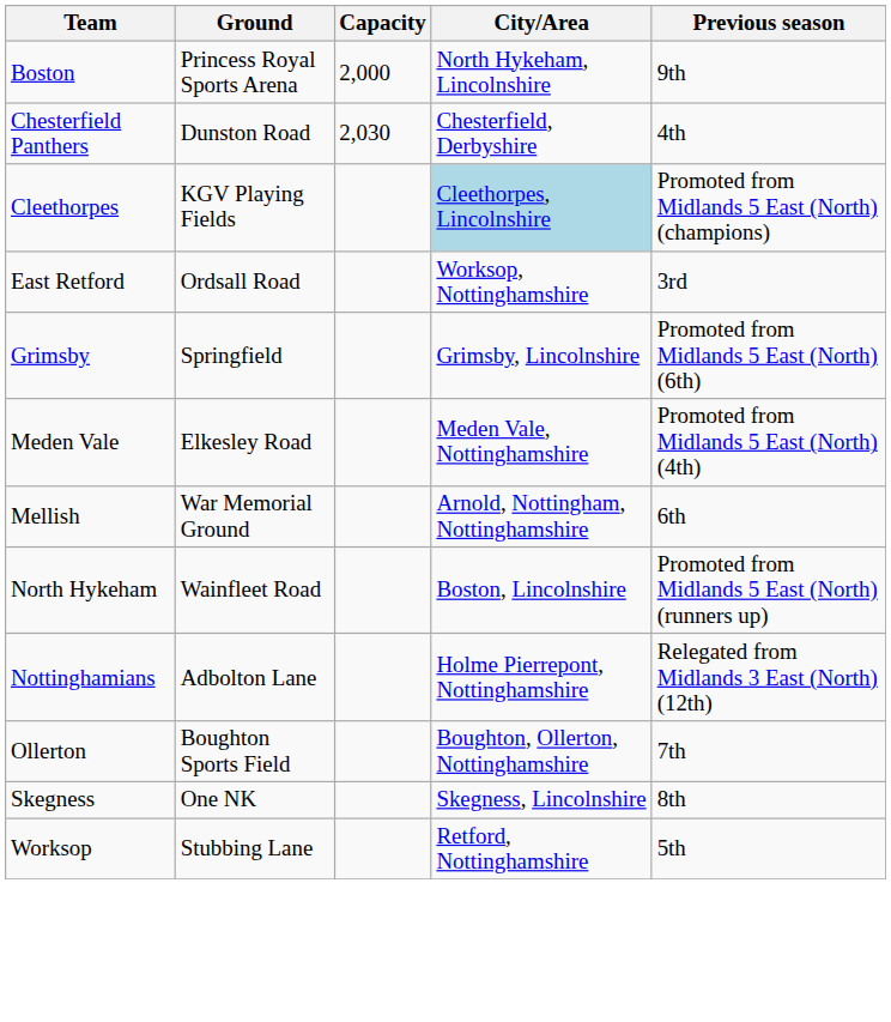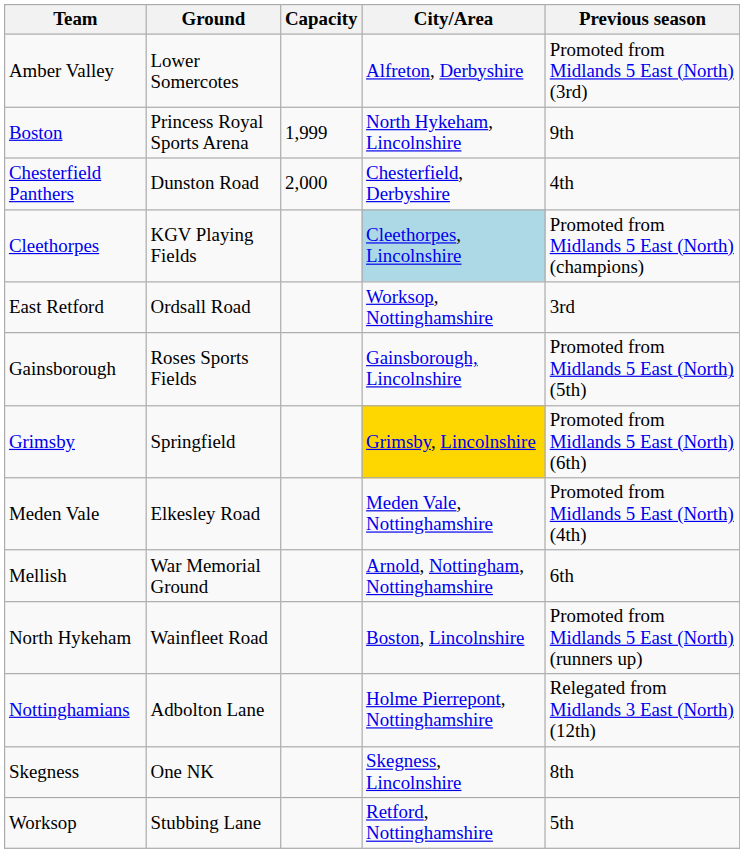 <table class="wikitable sortable" width=100%>
 <tr>
 <th>Team</th>
 <th>Ground</th>
 <th>Capacity</th>
 <th>City/Area</th>
 <th>Previous season</th>
 </tr>
 <tr>
+<td>Amber Valley</td>
+<td>Lower Somercotes</td>
+<td></td>
+<td><a href='#'>Alfreton</a>, <a href='#'>Derbyshire</a></td>
+<td>Promoted from <a href='#'>Midlands 5 East (North)</a> (3rd)</td>
+</tr>
+<tr>
 <td><a href='#'>Boston</a></td>
 <td>Princess Royal Sports Arena</td>
-<td>2,000</td>
+<td>1,999</td>
 <td><a href='#'>North Hykeham</a>, <a href='#'>Lincolnshire</a></td>
 <td>9th</td>
 </tr>
 <tr>
 <td><a href='#'>Chesterfield Panthers</a></td>
 <td>Dunston Road</td>
-<td>2,030</td>
+<td>2,000</td>
 <td><a href='#'>Chesterfield</a>, <a href='#'>Derbyshire</a></td>
 <td>4th</td>
 </tr>
 <tr>
 <td><a href='#'>Cleethorpes</a></td>
 <td>KGV Playing Fields</td>
 <td></td>
 <td style="background: lightblue;"><a href='#'>Cleethorpes</a>, <a href='#'>Lincolnshire</a></td>
 <td>Promoted from <a href='#'>Midlands 5 East (North)</a> (champions)</td>
 </tr>
 <tr>
 <td>East Retford</td>
 <td>Ordsall Road</td>
 <td></td>
 <td><a href='#'>Worksop</a>, <a href='#'>Nottinghamshire</a></td>
 <td>3rd</td>
 </tr>
 <tr>
+<td>Gainsborough</td>
+<td>Roses Sports Fields</td>
+<td></td>
+<td><a href='#'>Gainsborough, Lincolnshire</a></td>
+<td>Promoted from <a href='#'>Midlands 5 East (North)</a> (5th)</td>
+</tr>
+<tr>
 <td><a href='#'>Grimsby</a></td>
 <td>Springfield</td>
 <td></td>
-<td><a href='#'>Grimsby</a>, <a href='#'>Lincolnshire</a></td>
+<td style="background: gold;"><a href='#'>Grimsby</a>, <a href='#'>Lincolnshire</a></td>
 <td>Promoted from <a href='#'>Midlands 5 East (North)</a> (6th)</td>
 </tr>
 <tr>
 <td>Meden Vale</td>
 <td>Elkesley Road</td>
 <td></td>
 <td><a href='#'>Meden Vale</a>, <a href='#'>Nottinghamshire</a></td>
 <td>Promoted from <a href='#'>Midlands 5 East (North)</a> (4th)</td>
 </tr>
 <tr>
 <td>Mellish</td>
 <td>War Memorial Ground</td>
 <td></td>
 <td><a href='#'>Arnold</a>, <a href='#'>Nottingham</a>, <a href='#'>Nottinghamshire</a></td>
 <td>6th</td>
 </tr>
 <tr>
 <td>North Hykeham</td>
 <td>Wainfleet Road</td>
 <td></td>
 <td><a href='#'>Boston</a>, <a href='#'>Lincolnshire</a></td>
 <td>Promoted from <a href='#'>Midlands 5 East (North)</a> (runners up)</td>
 </tr>
 <tr>
 <td><a href='#'>Nottinghamians</a></td>
 <td>Adbolton Lane</td>
 <td></td>
 <td><a href='#'>Holme Pierrepont</a>, <a href='#'>Nottinghamshire</a></td>
 <td>Relegated from <a href='#'>Midlands 3 East (North)</a> (12th)</td>
 </tr>
 <tr>
-<td>Ollerton</td>
-<td>Boughton Sports Field</td>
-<td></td>
-<td><a href='#'>Boughton</a>, <a href='#'>Ollerton</a>, <a href='#'>Nottinghamshire</a></td>
-<td>7th</td>
-</tr>
-<tr>
 <td>Skegness</td>
 <td>One NK</td>
 <td></td>
 <td><a href='#'>Skegness</a>, <a href='#'>Lincolnshire</a></td>
 <td>8th</td>
 </tr>
 <tr>
 <td>Worksop</td>
 <td>Stubbing Lane</td>
 <td></td>
 <td><a href='#'>Retford</a>, <a href='#'>Nottinghamshire</a></td>
 <td>5th</td>
 </tr>
 </table>
